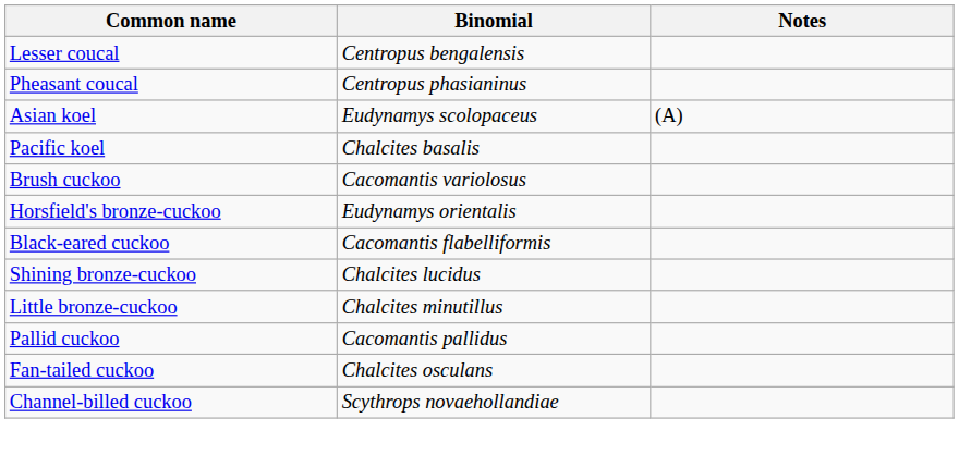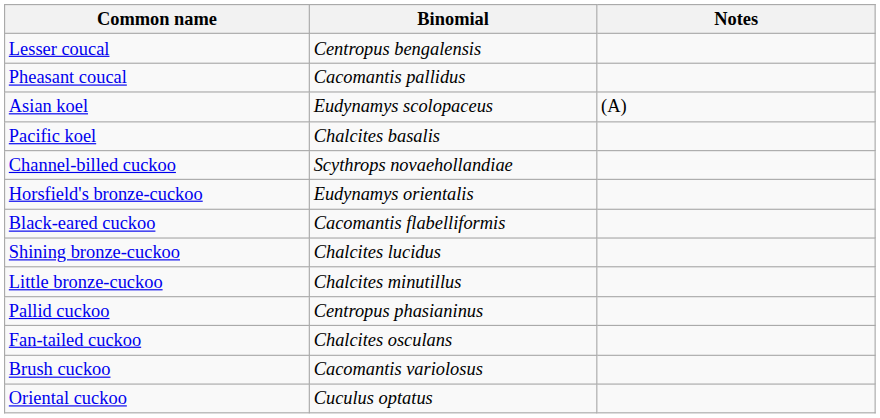 <table style="width:60%;" class="wikitable">
 <tr>
 <th width=35%>Common name</th>
 <th width=33%>Binomial</th>
 <th width=32%>Notes</th>
 </tr>
 <tr>
 <td><a href='#'>Lesser coucal</a></td>
 <td><em>Centropus bengalensis</em></td>
 <td></td>
 </tr>
 <tr>
 <td><a href='#'>Pheasant coucal</a></td>
-<td><em>Centropus phasianinus</em></td>
+<td><em>Cacomantis pallidus</em></td>
 <td></td>
 </tr>
 <tr>
 <td><a href='#'>Asian koel</a></td>
 <td><em>Eudynamys scolopaceus</em></td>
 <td>(A)</td>
 </tr>
 <tr>
 <td><a href='#'>Pacific koel</a></td>
 <td><em>Chalcites basalis</em></td>
 <td></td>
 </tr>
 <tr>
-<td><a href='#'>Brush cuckoo</a></td>
-<td><em>Cacomantis variolosus</em></td>
+<td><a href='#'>Channel-billed cuckoo</a></td>
+<td><em>Scythrops novaehollandiae</em></td>
 <td></td>
 </tr>
 <tr>
 <td><a href='#'>Horsfield's bronze-cuckoo</a></td>
 <td><em>Eudynamys orientalis</em></td>
 <td></td>
 </tr>
 <tr>
 <td><a href='#'>Black-eared cuckoo</a></td>
 <td><em>Cacomantis flabelliformis</em></td>
 <td></td>
 </tr>
 <tr>
 <td><a href='#'>Shining bronze-cuckoo</a></td>
 <td><em>Chalcites lucidus</em></td>
 <td></td>
 </tr>
 <tr>
 <td><a href='#'>Little bronze-cuckoo</a></td>
 <td><em>Chalcites minutillus</em></td>
 <td></td>
 </tr>
 <tr>
 <td><a href='#'>Pallid cuckoo</a></td>
-<td><em>Cacomantis pallidus</em></td>
+<td><em>Centropus phasianinus</em></td>
 <td></td>
 </tr>
 <tr>
 <td><a href='#'>Fan-tailed cuckoo</a></td>
 <td><em>Chalcites osculans</em></td>
 <td></td>
 </tr>
 <tr>
-<td><a href='#'>Channel-billed cuckoo</a></td>
-<td><em>Scythrops novaehollandiae</em></td>
+<td><a href='#'>Brush cuckoo</a></td>
+<td><em>Cacomantis variolosus</em></td>
+<td></td>
+</tr>
+<tr>
+<td><a href='#'>Oriental cuckoo</a></td>
+<td><em>Cuculus optatus</em></td>
 <td></td>
 </tr>
 </table>
